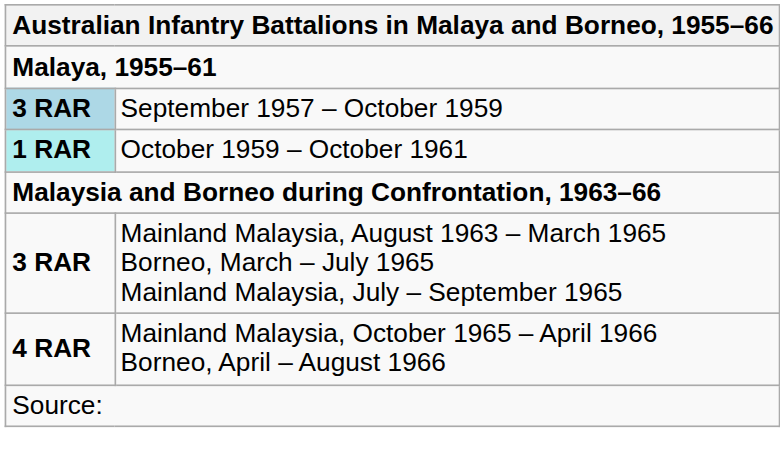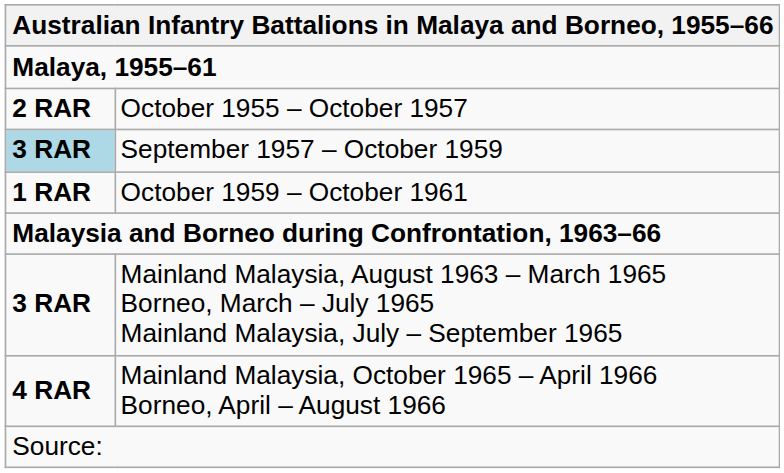 <table class="wikitable collapsible collapsed" align=right style="margin:0 0 1em 1em" style="font-size: 80%">
 <tr>
 <th colspan="2" style="text-align:center"><strong>Australian Infantry Battalions in Malaya and Borneo, 1955–66</strong><br></th>
 </tr>
 <tr>
 <td colspan="2" style="text-align: left;"><strong>Malaya, 1955–61</strong></td>
 </tr>
 <tr>
+<td><strong>2 RAR</strong></td>
+<td>October 1955 – October 1957</td>
+</tr>
+<tr>
 <td style="background: lightblue;"><strong>3 RAR</strong></td>
 <td>September 1957 – October 1959</td>
 </tr>
 <tr>
-<td style="background: paleturquoise;"><strong>1 RAR</strong></td>
+<td><strong>1 RAR</strong></td>
 <td>October 1959 – October 1961</td>
 </tr>
 <tr>
 <td colspan="2" style="text-align: left;"><strong>Malaysia and Borneo during Confrontation, 1963–66</strong></td>
 </tr>
 <tr>
 <td><strong>3 RAR</strong></td>
 <td>Mainland Malaysia, August 1963 – March 1965<br>Borneo, March – July 1965<br>Mainland Malaysia, July – September 1965</td>
 </tr>
 <tr>
 <td><strong>4 RAR</strong></td>
 <td>Mainland Malaysia, October 1965 – April 1966<br>Borneo, April – August 1966</td>
 </tr>
 <tr>
 <td colspan="2" style="text-align: left;">Source: </td>
 </tr>
 </table>
